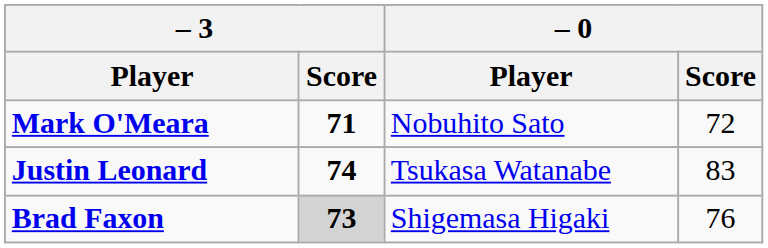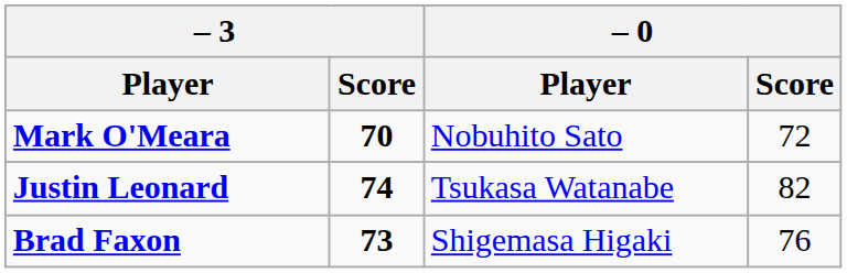 <table class=wikitable>
 <tr>
 <th colspan=2> – 3</th>
 <th colspan=2> – 0</th>
 </tr>
 <tr>
 <th width=150>Player</th>
 <th>Score</th>
 <th width=150>Player</th>
 <th>Score</th>
 </tr>
 <tr>
 <td><strong><a href='#'>Mark O'Meara</a></strong></td>
-<td align=center><strong>71</strong></td>
+<td align=center><strong>70</strong></td>
 <td><a href='#'>Nobuhito Sato</a></td>
 <td align=center>72</td>
 </tr>
 <tr>
 <td><strong><a href='#'>Justin Leonard</a></strong></td>
 <td align=center><strong>74</strong></td>
 <td><a href='#'>Tsukasa Watanabe</a></td>
-<td align=center>83</td>
+<td align=center>82</td>
 </tr>
 <tr>
 <td><strong><a href='#'>Brad Faxon</a></strong></td>
-<td align=center style="background: lightgrey;"><strong>73</strong></td>
+<td align=center><strong>73</strong></td>
 <td><a href='#'>Shigemasa Higaki</a></td>
 <td align=center>76</td>
 </tr>
 </table>
